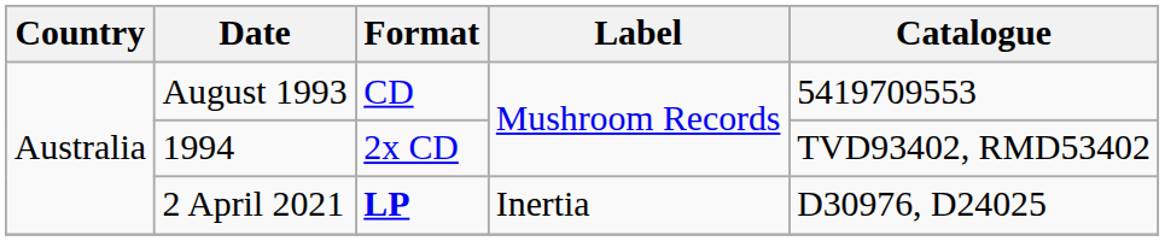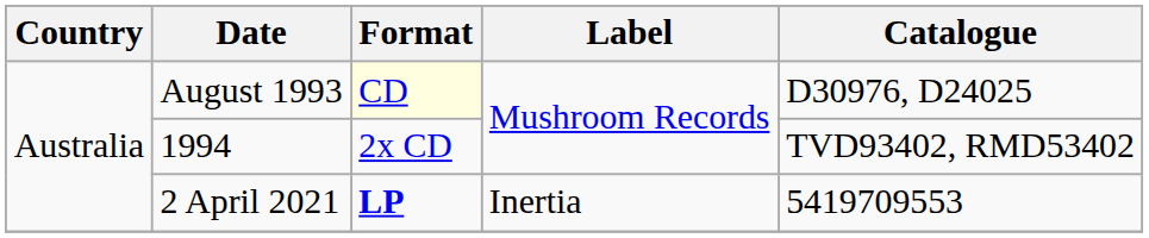 <table class="wikitable plainrowheaders">
 <tr>
 <th scope="col">Country</th>
 <th scope="col">Date</th>
 <th scope="col">Format</th>
 <th scope="col">Label</th>
 <th scope="col">Catalogue</th>
 </tr>
 <tr>
 <td rowspan="3">Australia</td>
 <td>August 1993</td>
-<td><a href='#'>CD</a></td>
+<td style="background: lightyellow;"><a href='#'>CD</a></td>
 <td rowspan="2"><a href='#'>Mushroom Records</a></td>
-<td>5419709553</td>
+<td>D30976, D24025</td>
 </tr>
 <tr>
 <td>1994</td>
 <td><a href='#'>2x CD</a></td>
 <td>TVD93402, RMD53402</td>
 </tr>
 <tr>
 <td>2 April 2021</td>
 <td><strong><a href='#'>LP</a></strong></td>
 <td>Inertia</td>
-<td>D30976, D24025</td>
+<td>5419709553</td>
 </tr>
 <tr>
 </tr>
 </table>
